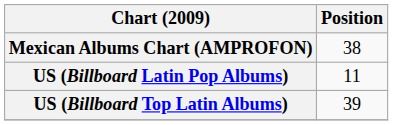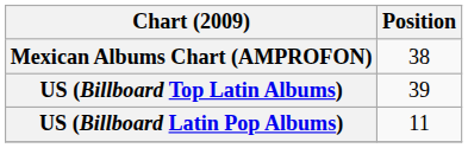 <table class="wikitable sortable plainrowheaders">
 <tr>
 <th scope="col">Chart (2009)</th>
 <th scope="col">Position</th>
 </tr>
 <tr>
 <th scope="row">Mexican Albums Chart (AMPROFON)</th>
 <td style="text-align: center;">38</td>
 </tr>
 <tr>
+<th scope="row">US (<em>Billboard</em> <a href='#'>Top Latin Albums</a>)</th>
+<td style="text-align:center;">39</td>
+</tr>
+<tr>
 <th scope="row">US (<em>Billboard</em> <a href='#'>Latin Pop Albums</a>)</th>
 <td style="text-align:center;">11</td>
 </tr>
 <tr>
-<th scope="row">US (<em>Billboard</em> <a href='#'>Top Latin Albums</a>)</th>
-<td style="text-align:center;">39</td>
-</tr>
-<tr>
 </tr>
 </table>
